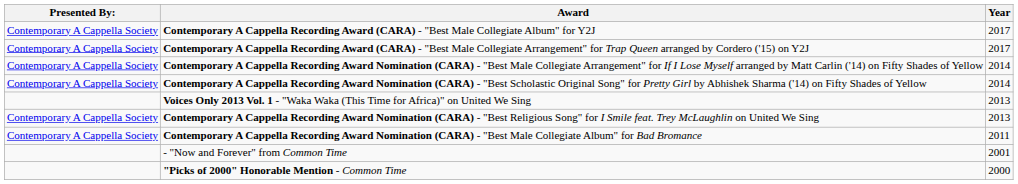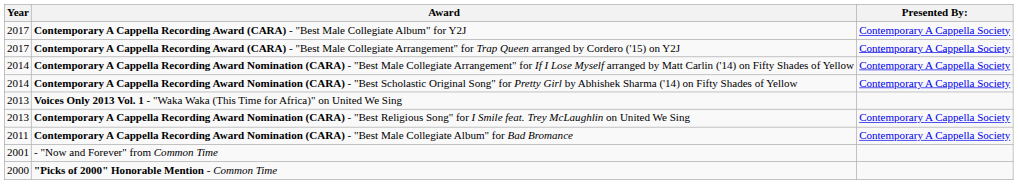 <table class="wikitable sortable">
 <tr>
+<th>Year</th>
+<th>Award</th>
 <th>Presented By:</th>
-<th>Award</th>
-<th>Year</th>
 </tr>
 <tr>
+<td>2017</td>
+<td><strong>Contemporary A Cappella Recording Award (CARA)</strong> - "Best Male Collegiate Album" for Y2J</td>
 <td><a href='#'>Contemporary A Cappella Society</a></td>
-<td><strong>Contemporary A Cappella Recording Award (CARA)</strong> - "Best Male Collegiate Album" for Y2J</td>
-<td>2017</td>
 </tr>
 <tr>
+<td>2017</td>
+<td><strong>Contemporary A Cappella Recording Award (CARA)</strong> - "Best Male Collegiate Arrangement" for <em>Trap Queen</em> arranged by Cordero ('15) on Y2J</td>
 <td><a href='#'>Contemporary A Cappella Society</a></td>
-<td><strong>Contemporary A Cappella Recording Award (CARA)</strong> - "Best Male Collegiate Arrangement" for <em>Trap Queen</em> arranged by Cordero ('15) on Y2J</td>
-<td>2017</td>
 </tr>
 <tr>
+<td>2014</td>
+<td><strong>Contemporary A Cappella Recording Award Nomination (CARA)</strong> - "Best Male Collegiate Arrangement" for <em>If I Lose Myself</em> arranged by Matt Carlin ('14) on Fifty Shades of Yellow</td>
 <td><a href='#'>Contemporary A Cappella Society</a></td>
-<td><strong>Contemporary A Cappella Recording Award Nomination (CARA)</strong> - "Best Male Collegiate Arrangement" for <em>If I Lose Myself</em> arranged by Matt Carlin ('14) on Fifty Shades of Yellow</td>
-<td>2014</td>
 </tr>
 <tr>
+<td>2014</td>
+<td><strong>Contemporary A Cappella Recording Award Nomination (CARA)</strong> - "Best Scholastic Original Song" for <em>Pretty Girl</em> by Abhishek Sharma ('14) on Fifty Shades of Yellow </td>
 <td><a href='#'>Contemporary A Cappella Society</a></td>
-<td><strong>Contemporary A Cappella Recording Award Nomination (CARA)</strong> - "Best Scholastic Original Song" for <em>Pretty Girl</em> by Abhishek Sharma ('14) on Fifty Shades of Yellow </td>
-<td>2014</td>
 </tr>
 <tr>
+<td>2013</td>
+<td><strong>Voices Only 2013 Vol. 1</strong> - "Waka Waka (This Time for Africa)" on United We Sing</td>
 <td></td>
-<td><strong>Voices Only 2013 Vol. 1</strong> - "Waka Waka (This Time for Africa)" on United We Sing</td>
-<td>2013</td>
 </tr>
 <tr>
+<td>2013</td>
+<td><strong>Contemporary A Cappella Recording Award Nomination (CARA)</strong> - "Best Religious Song" for <em>I Smile feat. Trey McLaughlin</em> on United We Sing</td>
 <td><a href='#'>Contemporary A Cappella Society</a></td>
-<td><strong>Contemporary A Cappella Recording Award Nomination (CARA)</strong> - "Best Religious Song" for <em>I Smile feat. Trey McLaughlin</em> on United We Sing</td>
-<td>2013</td>
 </tr>
 <tr>
+<td>2011</td>
+<td><strong>Contemporary A Cappella Recording Award Nomination (CARA)</strong> - "Best Male Collegiate Album" for <em>Bad Bromance</em></td>
 <td><a href='#'>Contemporary A Cappella Society</a></td>
-<td><strong>Contemporary A Cappella Recording Award Nomination (CARA)</strong> - "Best Male Collegiate Album" for <em>Bad Bromance</em></td>
-<td>2011</td>
 </tr>
 <tr>
+<td>2001</td>
+<td> - "Now and Forever" from <em>Common Time</em></td>
 <td></td>
-<td> - "Now and Forever" from <em>Common Time</em></td>
-<td>2001</td>
 </tr>
 <tr>
+<td>2000</td>
+<td><strong>"Picks of 2000" Honorable Mention</strong> - <em>Common Time</em></td>
 <td></td>
-<td><strong>"Picks of 2000" Honorable Mention</strong> - <em>Common Time</em></td>
-<td>2000</td>
 </tr>
 </table>
